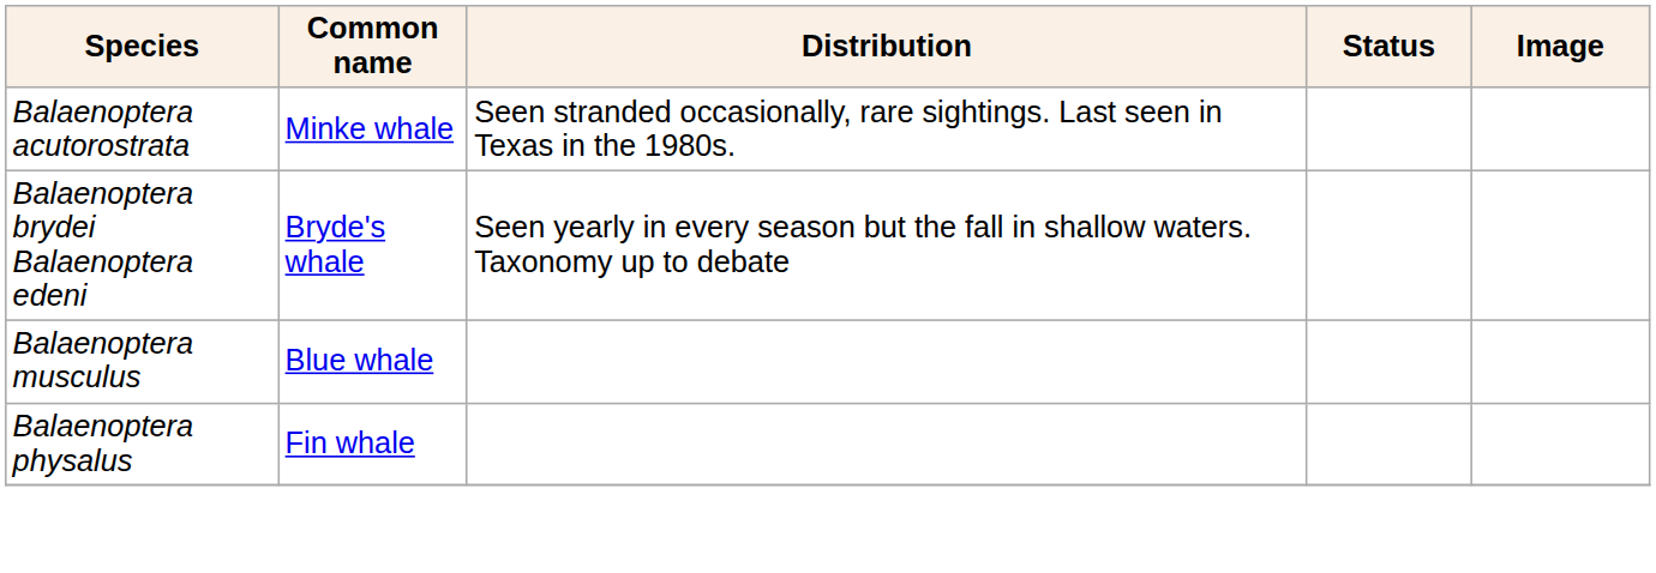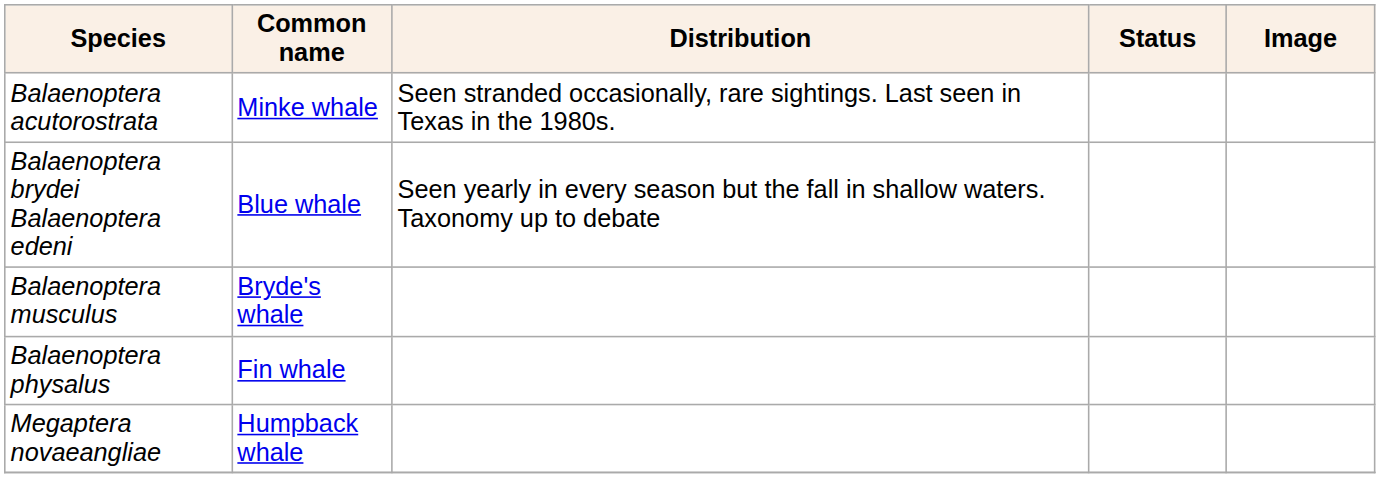 <table class="sortable wikitable plainrowheaders" border="0" style="background:#ffffff" align="top" class="sortable wikitable">
 <tr ->
 <th scope="col" style="background-color:Linen; color:Black" width=150 px>Species</th>
 <th scope="col" style="background-color:Linen; color:Black" width=100 px>Common name</th>
 <th scope="col" style="background:Linen; color:Black" width=550 px>Distribution</th>
 <th scope="col" style="background-color:Linen; color:Black" width=90 px>Status</th>
 <th scope="col" style="background:Linen; color:Black" width=100 px>Image</th>
 </tr>
 <tr>
 <td style="background:#ffffff" !scope="row"><em>Balaenoptera acutorostrata</em></td>
 <td><a href='#'>Minke whale</a></td>
 <td>Seen stranded occasionally, rare sightings. Last seen in Texas in the 1980s.</td>
 <td></td>
 <td></td>
 </tr>
 <tr>
 <td style="background:#ffffff" !scope="row"><em>Balaenoptera brydei</em> <em>Balaenoptera edeni</em></td>
-<td><a href='#'>Bryde's whale</a></td>
+<td><a href='#'>Blue whale</a></td>
 <td>Seen yearly in every season but the fall in shallow waters. Taxonomy up to debate</td>
 <td></td>
 <td></td>
 </tr>
 <tr>
 <td !scope="row" style="background:#ffffff"><em>Balaenoptera musculus</em></td>
-<td><a href='#'>Blue whale</a></td>
+<td><a href='#'>Bryde's whale</a></td>
 <td></td>
 <td></td>
 <td></td>
 </tr>
 <tr>
 <td !scope="row" style="background:#ffffff"><em>Balaenoptera physalus</em></td>
 <td><a href='#'>Fin whale</a></td>
 <td></td>
 <td></td>
 <td></td>
 </tr>
 <tr>
+<td !scope="row" style="background:#ffffff"><em>Megaptera novaeangliae</em></td>
+<td><a href='#'>Humpback whale</a></td>
+<td></td>
+<td></td>
+<td></td>
+</tr>
+<tr>
 </tr>
 </table>
